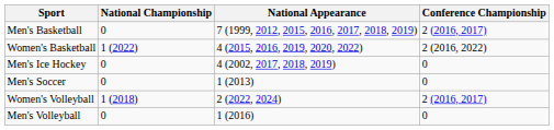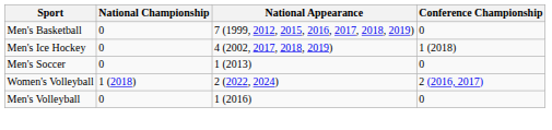 <table class="wikitable">
 <tr>
 <th>Sport</th>
 <th>National Championship</th>
 <th>National Appearance</th>
 <th>Conference Championship</th>
 </tr>
 <tr>
 <td>Men's Basketball</td>
 <td>0</td>
 <td>7 (1999, <a href='#'>2012</a>, <a href='#'>2015</a>, <a href='#'>2016</a>, <a href='#'>2017</a>, <a href='#'>2018</a>, <a href='#'>2019</a>)</td>
-<td>2  <a href='#'>(2016, 2017)</a></td>
-</tr>
-<tr>
-<td>Women's Basketball</td>
-<td>1 (<a href='#'>2022</a>)</td>
-<td>4 (<a href='#'>2015</a>, <a href='#'>2016</a>, <a href='#'>2019</a>, <a href='#'>2020</a>, <a href='#'>2022</a>)</td>
-<td>2 (2016, 2022)</td>
+<td>0</td>
 </tr>
 <tr>
 <td>Men's Ice Hockey</td>
 <td>0</td>
 <td>4 (2002, <a href='#'>2017</a>, <a href='#'>2018</a>, <a href='#'>2019</a>)</td>
-<td>0</td>
+<td>1 (2018)</td>
 </tr>
 <tr>
 <td>Men's Soccer</td>
 <td>0</td>
 <td>1 (2013)</td>
 <td>0</td>
 </tr>
 <tr>
 <td>Women's Volleyball</td>
 <td>1 (<a href='#'>2018</a>)</td>
 <td>2 (<a href='#'>2022</a>, <a href='#'>2024</a>)</td>
 <td>2  <a href='#'>(2016, 2017)</a></td>
 </tr>
 <tr>
 <td>Men's Volleyball</td>
 <td>0</td>
 <td>1 (2016)</td>
 <td>0</td>
 </tr>
 </table>
